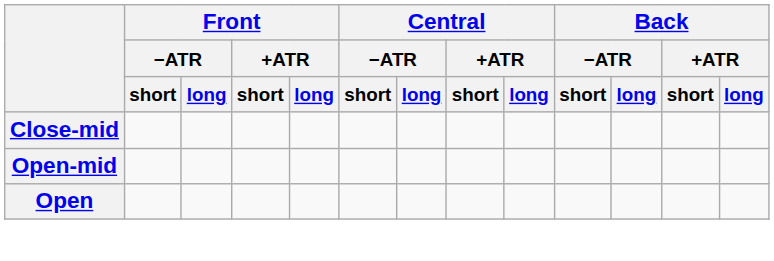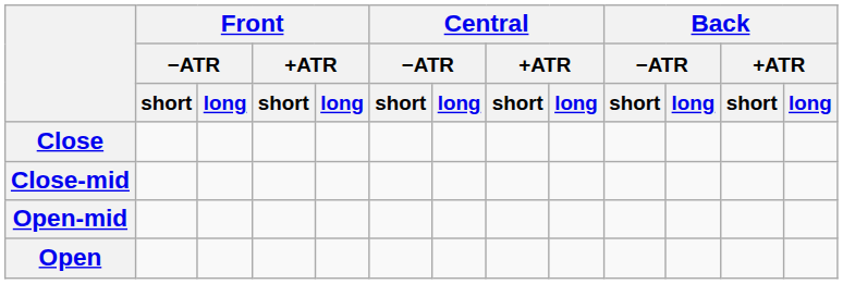 <table class="wikitable">
 <tr>
 <th rowspan="3"></th>
 <th colspan="4"><a href='#'>Front</a></th>
 <th colspan="4"><a href='#'>Central</a></th>
 <th colspan="4"><a href='#'>Back</a></th>
 </tr>
 <tr>
 <th colspan="2"><small>−ATR</small></th>
 <th colspan="2"><small>+ATR</small></th>
 <th colspan="2"><small>−ATR</small></th>
 <th colspan="2"><small>+ATR</small></th>
 <th colspan="2"><small>−ATR</small></th>
 <th colspan="2"><small>+ATR</small></th>
 </tr>
 <tr>
 <th><small>short</small></th>
 <th><small><a href='#'>long</a></small></th>
 <th><small>short</small></th>
 <th><small><a href='#'>long</a></small></th>
 <th><small>short</small></th>
 <th><small><a href='#'>long</a></small></th>
 <th><small>short</small></th>
 <th><small><a href='#'>long</a></small></th>
 <th><small>short</small></th>
 <th><small><a href='#'>long</a></small></th>
 <th><small>short</small></th>
 <th><small><a href='#'>long</a></small></th>
+</tr>
+<tr>
+<th><a href='#'>Close</a></th>
+<td> </td>
+<td> </td>
+<td> </td>
+<td> </td>
+<td></td>
+<td></td>
+<td></td>
+<td></td>
+<td> </td>
+<td> </td>
+<td> </td>
+<td> </td>
 </tr>
 <tr>
 <th><a href='#'>Close-mid</a></th>
 <td></td>
 <td></td>
 <td> </td>
 <td> </td>
 <td></td>
 <td></td>
 <td></td>
 <td></td>
 <td></td>
 <td></td>
 <td> </td>
 <td> </td>
 </tr>
 <tr>
 <th><a href='#'>Open-mid</a></th>
 <td> </td>
 <td> </td>
 <td></td>
 <td></td>
 <td></td>
 <td></td>
 <td> </td>
 <td> </td>
 <td> </td>
 <td> </td>
 <td></td>
 <td></td>
 </tr>
 <tr>
 <th><a href='#'>Open</a></th>
 <td></td>
 <td></td>
 <td></td>
 <td></td>
 <td> </td>
 <td> </td>
 <td></td>
 <td></td>
 <td></td>
 <td></td>
 <td></td>
 <td></td>
 </tr>
 </table>
